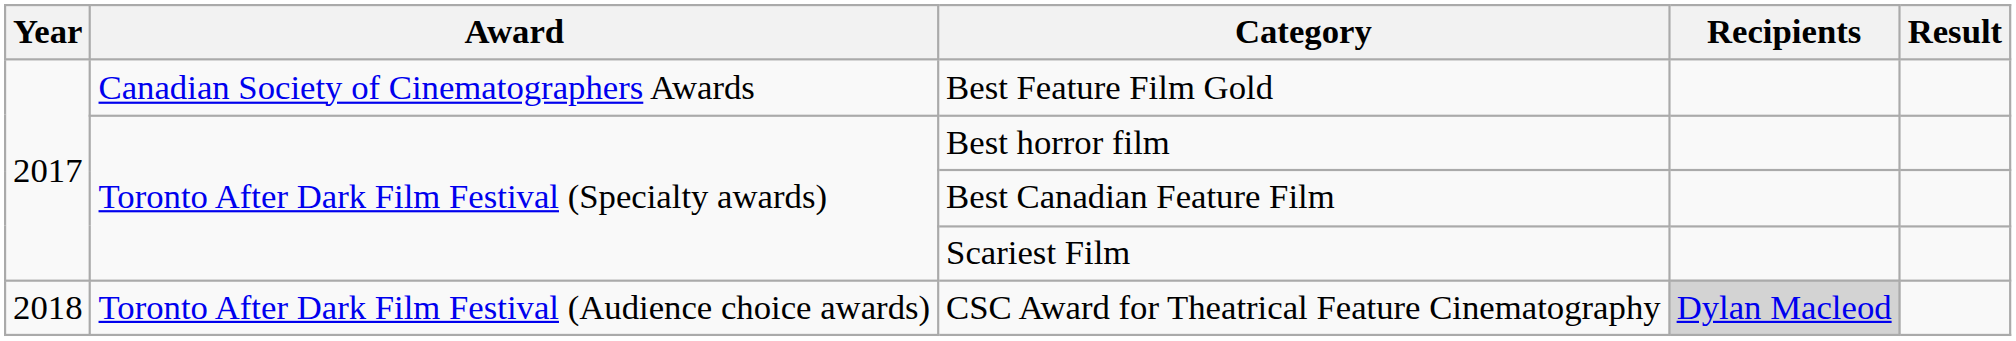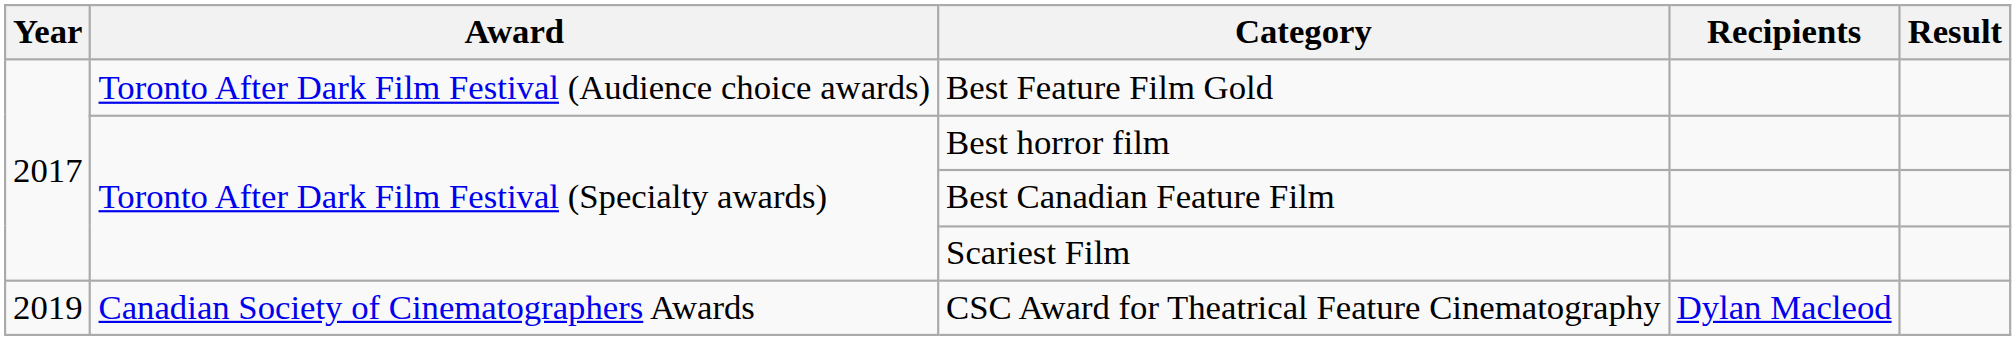 <table class="wikitable sortable plainrowheaders">
 <tr>
 <th>Year</th>
 <th>Award</th>
 <th>Category</th>
 <th>Recipients</th>
 <th>Result</th>
 </tr>
 <tr>
 <td rowspan="4">2017</td>
-<td><a href='#'>Canadian Society of Cinematographers</a> Awards</td>
+<td><a href='#'>Toronto After Dark Film Festival</a> (Audience choice awards)</td>
 <td>Best Feature Film Gold</td>
 <td></td>
 <td></td>
 </tr>
 <tr>
 <td rowspan="3"><a href='#'>Toronto After Dark Film Festival</a> (Specialty awards)</td>
 <td>Best horror film</td>
 <td></td>
 <td></td>
 </tr>
 <tr>
 <td>Best Canadian Feature Film</td>
 <td></td>
 <td></td>
 </tr>
 <tr>
 <td>Scariest Film</td>
 <td></td>
 <td></td>
 </tr>
 <tr>
-<td>2018</td>
-<td><a href='#'>Toronto After Dark Film Festival</a> (Audience choice awards)</td>
+<td>2019</td>
+<td><a href='#'>Canadian Society of Cinematographers</a> Awards</td>
 <td>CSC Award for Theatrical Feature Cinematography</td>
-<td style="background: lightgrey;"><a href='#'>Dylan Macleod</a></td>
+<td><a href='#'>Dylan Macleod</a></td>
 <td></td>
 </tr>
 </table>
